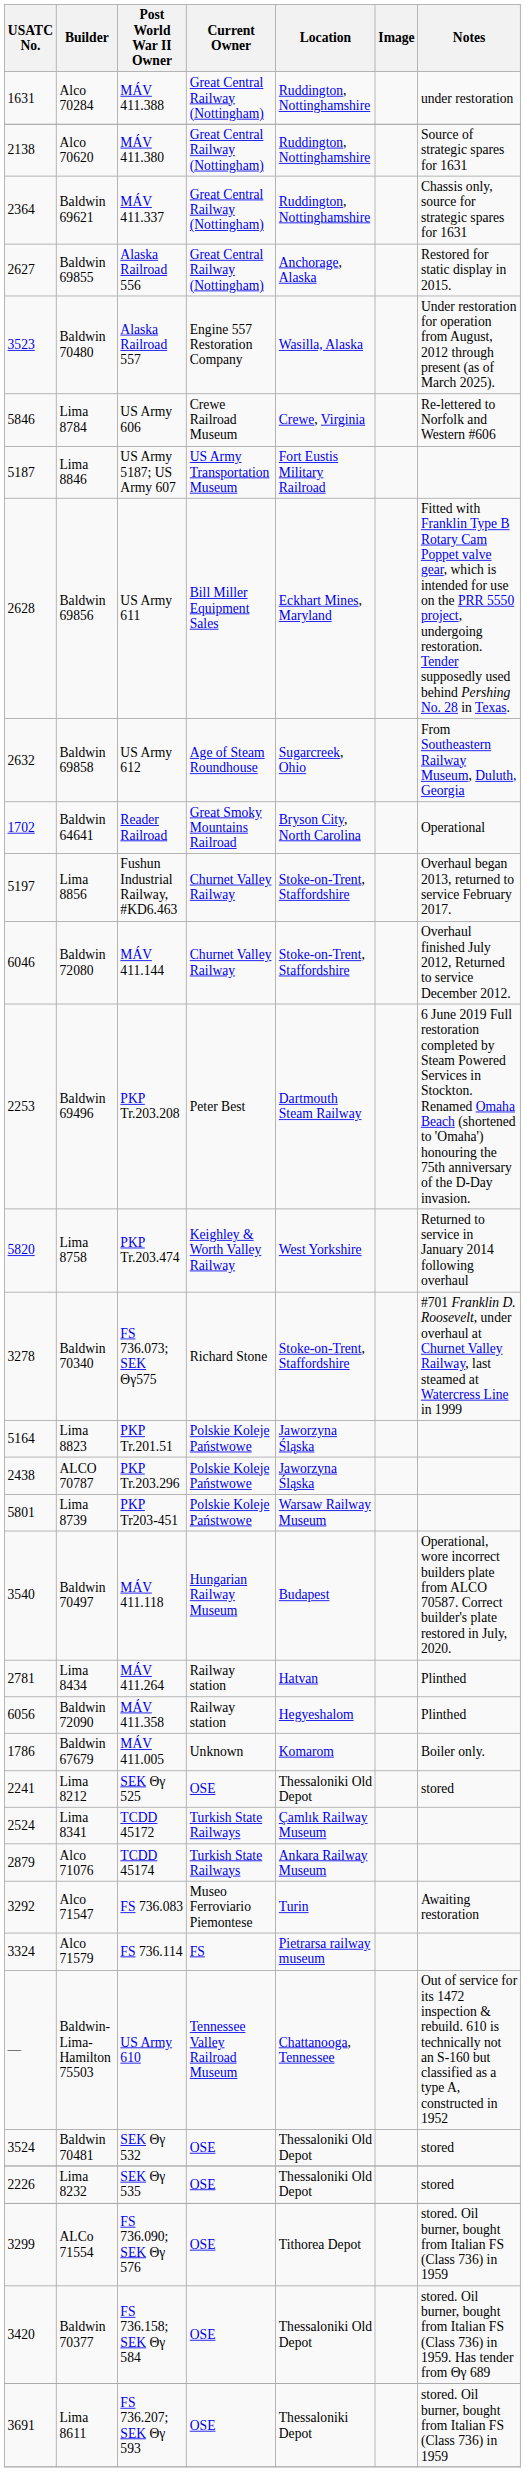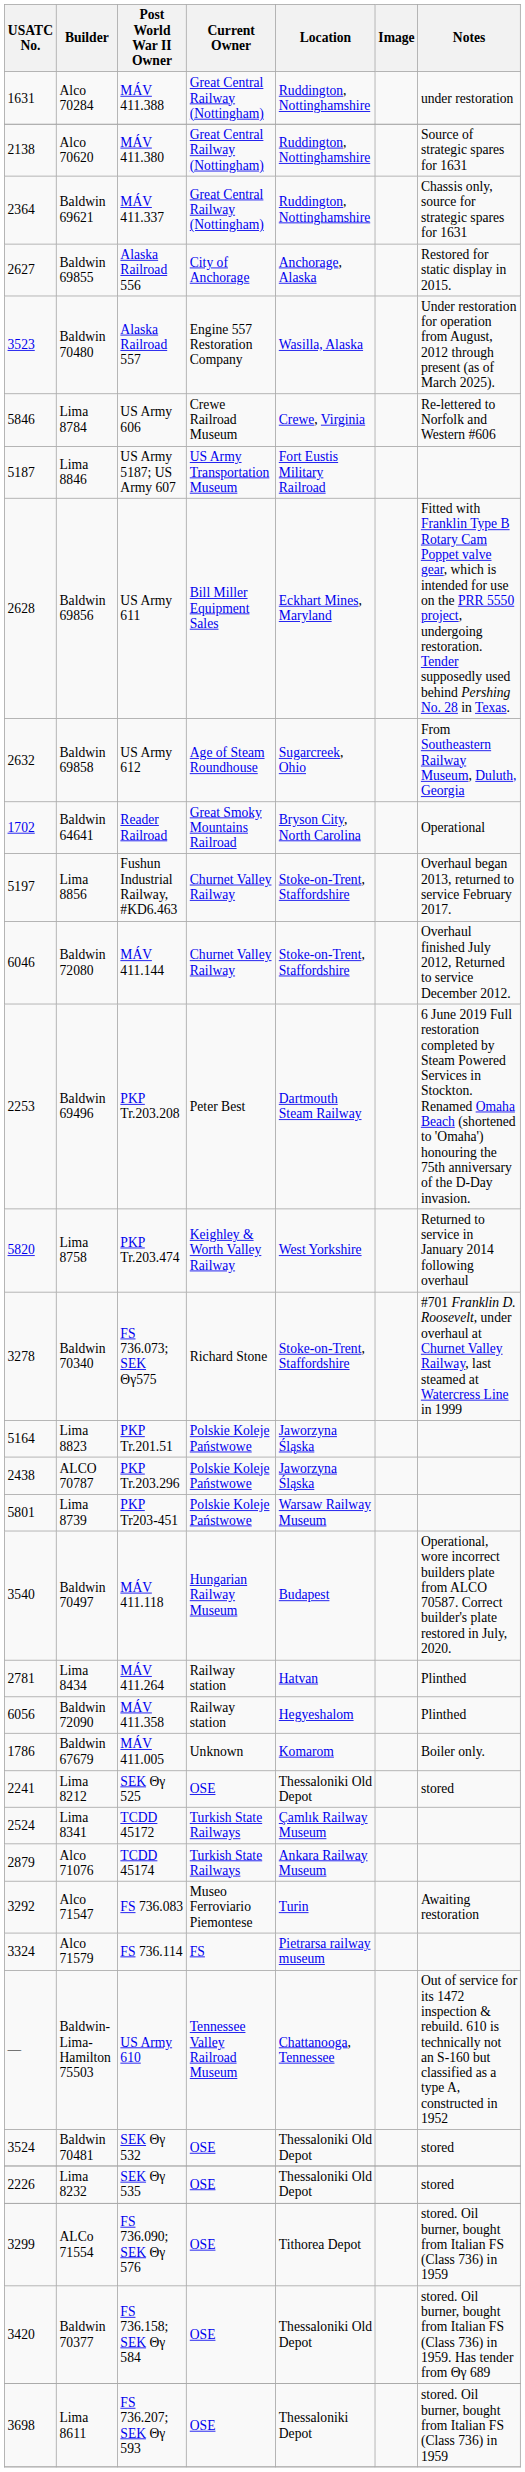 <table class="wikitable sortable">
 <tr>
 <th><strong>USATC No.</strong></th>
 <th><strong>Builder</strong></th>
 <th><strong>Post World War II Owner</strong></th>
 <th><strong>Current Owner</strong></th>
 <th><strong>Location</strong></th>
 <th><strong>Image</strong></th>
 <th><strong>Notes</strong></th>
 </tr>
 <tr>
 <td>1631</td>
 <td>Alco 70284</td>
 <td> <a href='#'>MÁV</a> 411.388</td>
 <td><a href='#'>Great Central Railway (Nottingham)</a></td>
 <td><a href='#'>Ruddington</a>, <a href='#'>Nottinghamshire</a></td>
 <td></td>
 <td>under restoration</td>
 </tr>
 <tr>
 </tr>
 <tr>
 <td>2138</td>
 <td>Alco 70620</td>
 <td> <a href='#'>MÁV</a> 411.380</td>
 <td><a href='#'>Great Central Railway (Nottingham)</a></td>
 <td><a href='#'>Ruddington</a>, <a href='#'>Nottinghamshire</a></td>
 <td></td>
 <td>Source of strategic spares for 1631</td>
 </tr>
 <tr>
 <td>2364</td>
 <td>Baldwin 69621</td>
 <td> <a href='#'>MÁV</a> 411.337</td>
 <td><a href='#'>Great Central Railway (Nottingham)</a></td>
 <td><a href='#'>Ruddington</a>, <a href='#'>Nottinghamshire</a></td>
 <td></td>
 <td>Chassis only, source for strategic spares for 1631</td>
 </tr>
 <tr>
 <td>2627</td>
 <td>Baldwin 69855</td>
 <td> <a href='#'>Alaska Railroad</a> 556</td>
-<td><a href='#'>Great Central Railway (Nottingham)</a></td>
+<td><a href='#'>City of Anchorage</a></td>
 <td> <a href='#'>Anchorage</a>, <a href='#'>Alaska</a></td>
 <td></td>
 <td>Restored for static display in 2015.</td>
 </tr>
 <tr>
 <td><a href='#'>3523</a></td>
 <td>Baldwin 70480</td>
 <td> <a href='#'>Alaska Railroad</a> 557</td>
 <td>Engine 557 Restoration Company</td>
 <td> <a href='#'>Wasilla, Alaska</a></td>
 <td></td>
 <td>Under restoration for operation from August, 2012 through present (as of March 2025).</td>
 </tr>
 <tr>
 <td>5846</td>
 <td>Lima 8784</td>
 <td> US Army 606</td>
 <td>Crewe Railroad Museum</td>
 <td> <a href='#'>Crewe</a>, <a href='#'>Virginia</a></td>
 <td></td>
 <td>Re-lettered to Norfolk and Western #606</td>
 </tr>
 <tr>
 <td>5187</td>
 <td>Lima 8846</td>
 <td> US Army 5187; US Army 607</td>
 <td><a href='#'>US Army Transportation Museum</a></td>
 <td> <a href='#'>Fort Eustis Military Railroad</a></td>
 <td></td>
 <td></td>
 </tr>
 <tr>
 <td>2628</td>
 <td>Baldwin 69856</td>
 <td> US Army 611</td>
 <td><a href='#'>Bill Miller Equipment Sales</a></td>
 <td> <a href='#'>Eckhart Mines</a>, <a href='#'>Maryland</a></td>
 <td></td>
 <td>Fitted with <a href='#'>Franklin Type B Rotary Cam Poppet valve gear</a>, which is intended for use on the <a href='#'>PRR 5550 project</a>, undergoing restoration. <a href='#'>Tender</a> supposedly used behind <em>Pershing</em> <a href='#'>No. 28</a> in <a href='#'>Texas</a>.</td>
 </tr>
 <tr>
 <td>2632</td>
 <td>Baldwin 69858</td>
 <td> US Army 612</td>
 <td><a href='#'>Age of Steam Roundhouse</a></td>
 <td> <a href='#'>Sugarcreek</a>, <a href='#'>Ohio</a></td>
 <td></td>
 <td>From <a href='#'>Southeastern Railway Museum</a>, <a href='#'>Duluth, Georgia</a></td>
 </tr>
 <tr>
 <td><a href='#'>1702</a></td>
 <td>Baldwin 64641</td>
 <td> <a href='#'>Reader Railroad</a></td>
 <td><a href='#'>Great Smoky Mountains Railroad</a></td>
 <td> <a href='#'>Bryson City</a>, <a href='#'>North Carolina</a></td>
 <td></td>
 <td>Operational</td>
 </tr>
 <tr>
 <td>5197</td>
 <td>Lima 8856</td>
 <td> Fushun Industrial Railway, #KD6.463</td>
 <td><a href='#'>Churnet Valley Railway</a></td>
 <td> <a href='#'>Stoke-on-Trent</a>, <a href='#'>Staffordshire</a></td>
 <td></td>
 <td>Overhaul began 2013, returned to service February 2017.</td>
 </tr>
 <tr>
 <td>6046</td>
 <td>Baldwin 72080</td>
 <td> <a href='#'>MÁV</a> 411.144</td>
 <td><a href='#'>Churnet Valley Railway</a></td>
 <td> <a href='#'>Stoke-on-Trent</a>, <a href='#'>Staffordshire</a></td>
 <td></td>
 <td>Overhaul finished July 2012, Returned to service December 2012.</td>
 </tr>
 <tr>
 <td>2253</td>
 <td>Baldwin 69496</td>
 <td> <a href='#'>PKP</a> Tr.203.208</td>
 <td>Peter Best</td>
 <td> <a href='#'>Dartmouth Steam Railway</a></td>
 <td></td>
 <td>6 June 2019 Full restoration completed by Steam Powered Services in Stockton. Renamed <a href='#'>Omaha Beach</a> (shortened to 'Omaha') honouring the 75th anniversary of the D-Day invasion.</td>
 </tr>
 <tr>
 <td><a href='#'>5820</a></td>
 <td>Lima 8758</td>
 <td> <a href='#'>PKP</a> Tr.203.474</td>
 <td><a href='#'>Keighley & Worth Valley Railway</a></td>
 <td> <a href='#'>West Yorkshire</a></td>
 <td></td>
 <td>Returned to service in January 2014 following overhaul</td>
 </tr>
 <tr>
 <td>3278</td>
 <td>Baldwin 70340</td>
 <td> <a href='#'>FS</a> 736.073;  <a href='#'>SEK</a> Θγ575</td>
 <td>Richard Stone</td>
 <td><a href='#'>Stoke-on-Trent</a>, <a href='#'>Staffordshire</a></td>
 <td></td>
 <td>#701 <em>Franklin D. Roosevelt</em>, under overhaul at <a href='#'>Churnet Valley Railway</a>, last steamed at <a href='#'>Watercress Line</a> in 1999</td>
 </tr>
 <tr>
 <td>5164</td>
 <td>Lima 8823</td>
 <td> <a href='#'>PKP</a> Tr.201.51</td>
 <td><a href='#'>Polskie Koleje Państwowe</a></td>
 <td> <a href='#'>Jaworzyna Śląska</a></td>
 <td></td>
 <td></td>
 </tr>
 <tr>
 <td>2438</td>
 <td>ALCO 70787</td>
 <td> <a href='#'>PKP</a> Tr.203.296</td>
 <td><a href='#'>Polskie Koleje Państwowe</a></td>
 <td> <a href='#'>Jaworzyna Śląska</a></td>
 <td></td>
 <td></td>
 </tr>
 <tr>
 <td>5801</td>
 <td>Lima 8739</td>
 <td> <a href='#'>PKP</a> Tr203-451</td>
 <td><a href='#'>Polskie Koleje Państwowe</a></td>
 <td> <a href='#'>Warsaw Railway Museum</a></td>
 <td></td>
 <td></td>
 </tr>
 <tr>
 <td>3540</td>
 <td>Baldwin 70497</td>
 <td> <a href='#'>MÁV</a> 411.118</td>
 <td><a href='#'>Hungarian Railway Museum</a></td>
 <td><a href='#'>Budapest</a></td>
 <td></td>
 <td>Operational, wore incorrect builders plate from ALCO 70587.  Correct builder's plate restored in July, 2020.</td>
 </tr>
 <tr>
 <td>2781</td>
 <td>Lima 8434</td>
 <td> <a href='#'>MÁV</a> 411.264</td>
 <td>Railway station</td>
 <td> <a href='#'>Hatvan</a></td>
 <td></td>
 <td>Plinthed</td>
 </tr>
 <tr>
 <td>6056</td>
 <td>Baldwin 72090</td>
 <td> <a href='#'>MÁV</a> 411.358</td>
 <td>Railway station</td>
 <td> <a href='#'>Hegyeshalom</a></td>
 <td></td>
 <td>Plinthed</td>
 </tr>
 <tr>
 <td>1786</td>
 <td>Baldwin 67679</td>
 <td> <a href='#'>MÁV</a> 411.005</td>
 <td>Unknown</td>
 <td> <a href='#'>Komarom</a></td>
 <td></td>
 <td>Boiler only.</td>
 </tr>
 <tr>
 <td>2241</td>
 <td>Lima 8212</td>
 <td> <a href='#'>SEK</a> Θγ 525</td>
 <td><a href='#'>OSE</a></td>
 <td> Thessaloniki Old Depot</td>
 <td></td>
 <td>stored</td>
 </tr>
 <tr>
 <td>2524</td>
 <td>Lima 8341</td>
 <td> <a href='#'>TCDD</a> 45172</td>
 <td><a href='#'>Turkish State Railways</a></td>
 <td> <a href='#'>Çamlık Railway Museum</a></td>
 <td></td>
 <td></td>
 </tr>
 <tr>
 <td>2879</td>
 <td>Alco 71076</td>
 <td> <a href='#'>TCDD</a> 45174</td>
 <td><a href='#'>Turkish State Railways</a></td>
 <td> <a href='#'>Ankara Railway Museum</a></td>
 <td></td>
 <td></td>
 </tr>
 <tr>
 <td>3292</td>
 <td>Alco 71547</td>
 <td> <a href='#'>FS</a> 736.083</td>
 <td>Museo Ferroviario Piemontese</td>
 <td> <a href='#'>Turin</a></td>
 <td></td>
 <td>Awaiting restoration</td>
 </tr>
 <tr>
 <td>3324</td>
 <td>Alco 71579</td>
 <td> <a href='#'>FS</a> 736.114</td>
 <td><a href='#'>FS</a></td>
 <td> <a href='#'>Pietrarsa railway museum</a></td>
 <td></td>
 <td></td>
 </tr>
 <tr>
 <td>—</td>
 <td>Baldwin-Lima-Hamilton 75503</td>
 <td> <a href='#'>US Army 610</a></td>
 <td><a href='#'>Tennessee Valley Railroad Museum</a></td>
 <td> <a href='#'>Chattanooga</a>, <a href='#'>Tennessee</a></td>
 <td></td>
 <td>Out of service for its 1472 inspection & rebuild. 610 is technically not an S-160 but classified as a type A, constructed in 1952</td>
 </tr>
 <tr>
 <td>3524</td>
 <td>Baldwin 70481</td>
 <td> <a href='#'>SEK</a> Θγ 532</td>
 <td><a href='#'>OSE</a></td>
 <td> Thessaloniki Old Depot</td>
 <td></td>
 <td>stored</td>
 </tr>
 <tr>
 </tr>
 <tr>
 <td>2226</td>
 <td>Lima 8232</td>
 <td> <a href='#'>SEK</a> Θγ 535</td>
 <td><a href='#'>OSE</a></td>
 <td> Thessaloniki Old Depot</td>
 <td></td>
 <td>stored</td>
 </tr>
 <tr>
 </tr>
 <tr>
 <td>3299</td>
 <td>ALCo 71554</td>
 <td> <a href='#'>FS</a> 736.090; <a href='#'>SEK</a> Θγ 576</td>
 <td><a href='#'>OSE</a></td>
 <td> Tithorea Depot</td>
 <td></td>
 <td>stored. Oil burner, bought from Italian FS (Class 736) in 1959</td>
 </tr>
 <tr>
 <td>3420</td>
 <td>Baldwin 70377</td>
 <td> <a href='#'>FS</a> 736.158; <a href='#'>SEK</a> Θγ 584</td>
 <td><a href='#'>OSE</a></td>
 <td> Thessaloniki Old Depot</td>
 <td></td>
 <td>stored. Oil burner, bought from Italian FS (Class 736) in 1959. Has tender from Θγ 689</td>
 </tr>
 <tr>
 </tr>
 <tr>
-<td>3691</td>
+<td>3698</td>
 <td>Lima 8611</td>
 <td> <a href='#'>FS</a> 736.207; <a href='#'>SEK</a> Θγ 593</td>
 <td><a href='#'>OSE</a></td>
 <td> Thessaloniki Depot</td>
 <td></td>
 <td>stored. Oil burner, bought from Italian FS (Class 736) in 1959</td>
 </tr>
 <tr>
 </tr>
 </table>
